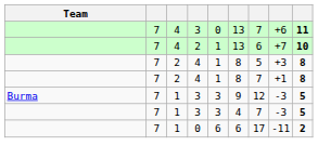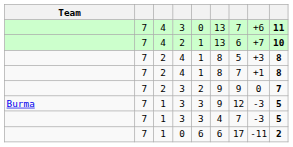 <table class="wikitable" style="text-align: center;">
 <tr>
 <th width="175">Team</th>
 <th width="20"></th>
 <th width="20"></th>
 <th width="20"></th>
 <th width="20"></th>
 <th width="20"></th>
 <th width="20"></th>
 <th width="20"></th>
 <th width="20"></th>
 </tr>
 <tr style="background: #ccffcc;">
 <td style="text-align:left;"></td>
 <td>7</td>
 <td>4</td>
 <td>3</td>
 <td>0</td>
 <td>13</td>
 <td>7</td>
 <td>+6</td>
 <td><strong>11</strong></td>
 </tr>
 <tr style="background: #ccffcc;">
 <td style="text-align:left;"></td>
 <td>7</td>
 <td>4</td>
 <td>2</td>
 <td>1</td>
 <td>13</td>
 <td>6</td>
 <td>+7</td>
 <td><strong>10</strong></td>
 </tr>
 <tr bgcolor=>
 <td style="text-align:left;"></td>
 <td>7</td>
 <td>2</td>
 <td>4</td>
 <td>1</td>
 <td>8</td>
 <td>5</td>
 <td>+3</td>
 <td><strong>8</strong></td>
 </tr>
 <tr bgcolor=>
 <td style="text-align:left;"></td>
 <td>7</td>
 <td>2</td>
 <td>4</td>
 <td>1</td>
 <td>8</td>
 <td>7</td>
 <td>+1</td>
 <td><strong>8</strong></td>
 </tr>
 <tr bgcolor=>
+<td style="text-align:left;"></td>
+<td>7</td>
+<td>2</td>
+<td>3</td>
+<td>2</td>
+<td>9</td>
+<td>9</td>
+<td>0</td>
+<td><strong>7</strong></td>
+</tr>
+<tr bgcolor=>
 <td style="text-align:left;"> <a href='#'>Burma</a></td>
 <td>7</td>
 <td>1</td>
 <td>3</td>
 <td>3</td>
 <td>9</td>
 <td>12</td>
 <td>-3</td>
 <td><strong>5</strong></td>
 </tr>
 <tr bgcolor=>
 <td style="text-align:left;"></td>
 <td>7</td>
 <td>1</td>
 <td>3</td>
 <td>3</td>
 <td>4</td>
 <td>7</td>
 <td>-3</td>
 <td><strong>5</strong></td>
 </tr>
 <tr bgcolor=>
 <td style="text-align:left;"></td>
 <td>7</td>
 <td>1</td>
 <td>0</td>
 <td>6</td>
 <td>6</td>
 <td>17</td>
 <td>-11</td>
 <td><strong>2</strong></td>
 </tr>
 </table>
